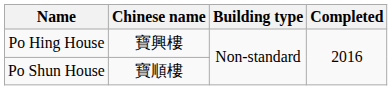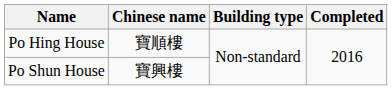 <table class="wikitable" style="text-align: center">
 <tr>
 <th>Name</th>
 <th>Chinese name</th>
 <th>Building type</th>
 <th>Completed</th>
 </tr>
 <tr>
 <td>Po Hing House</td>
-<td>寶興樓</td>
+<td>寶順樓</td>
 <td rowspan="2">Non-standard</td>
 <td rowspan="2">2016</td>
 </tr>
 <tr>
 <td>Po Shun House</td>
-<td>寶順樓</td>
+<td>寶興樓</td>
 </tr>
 </table>
